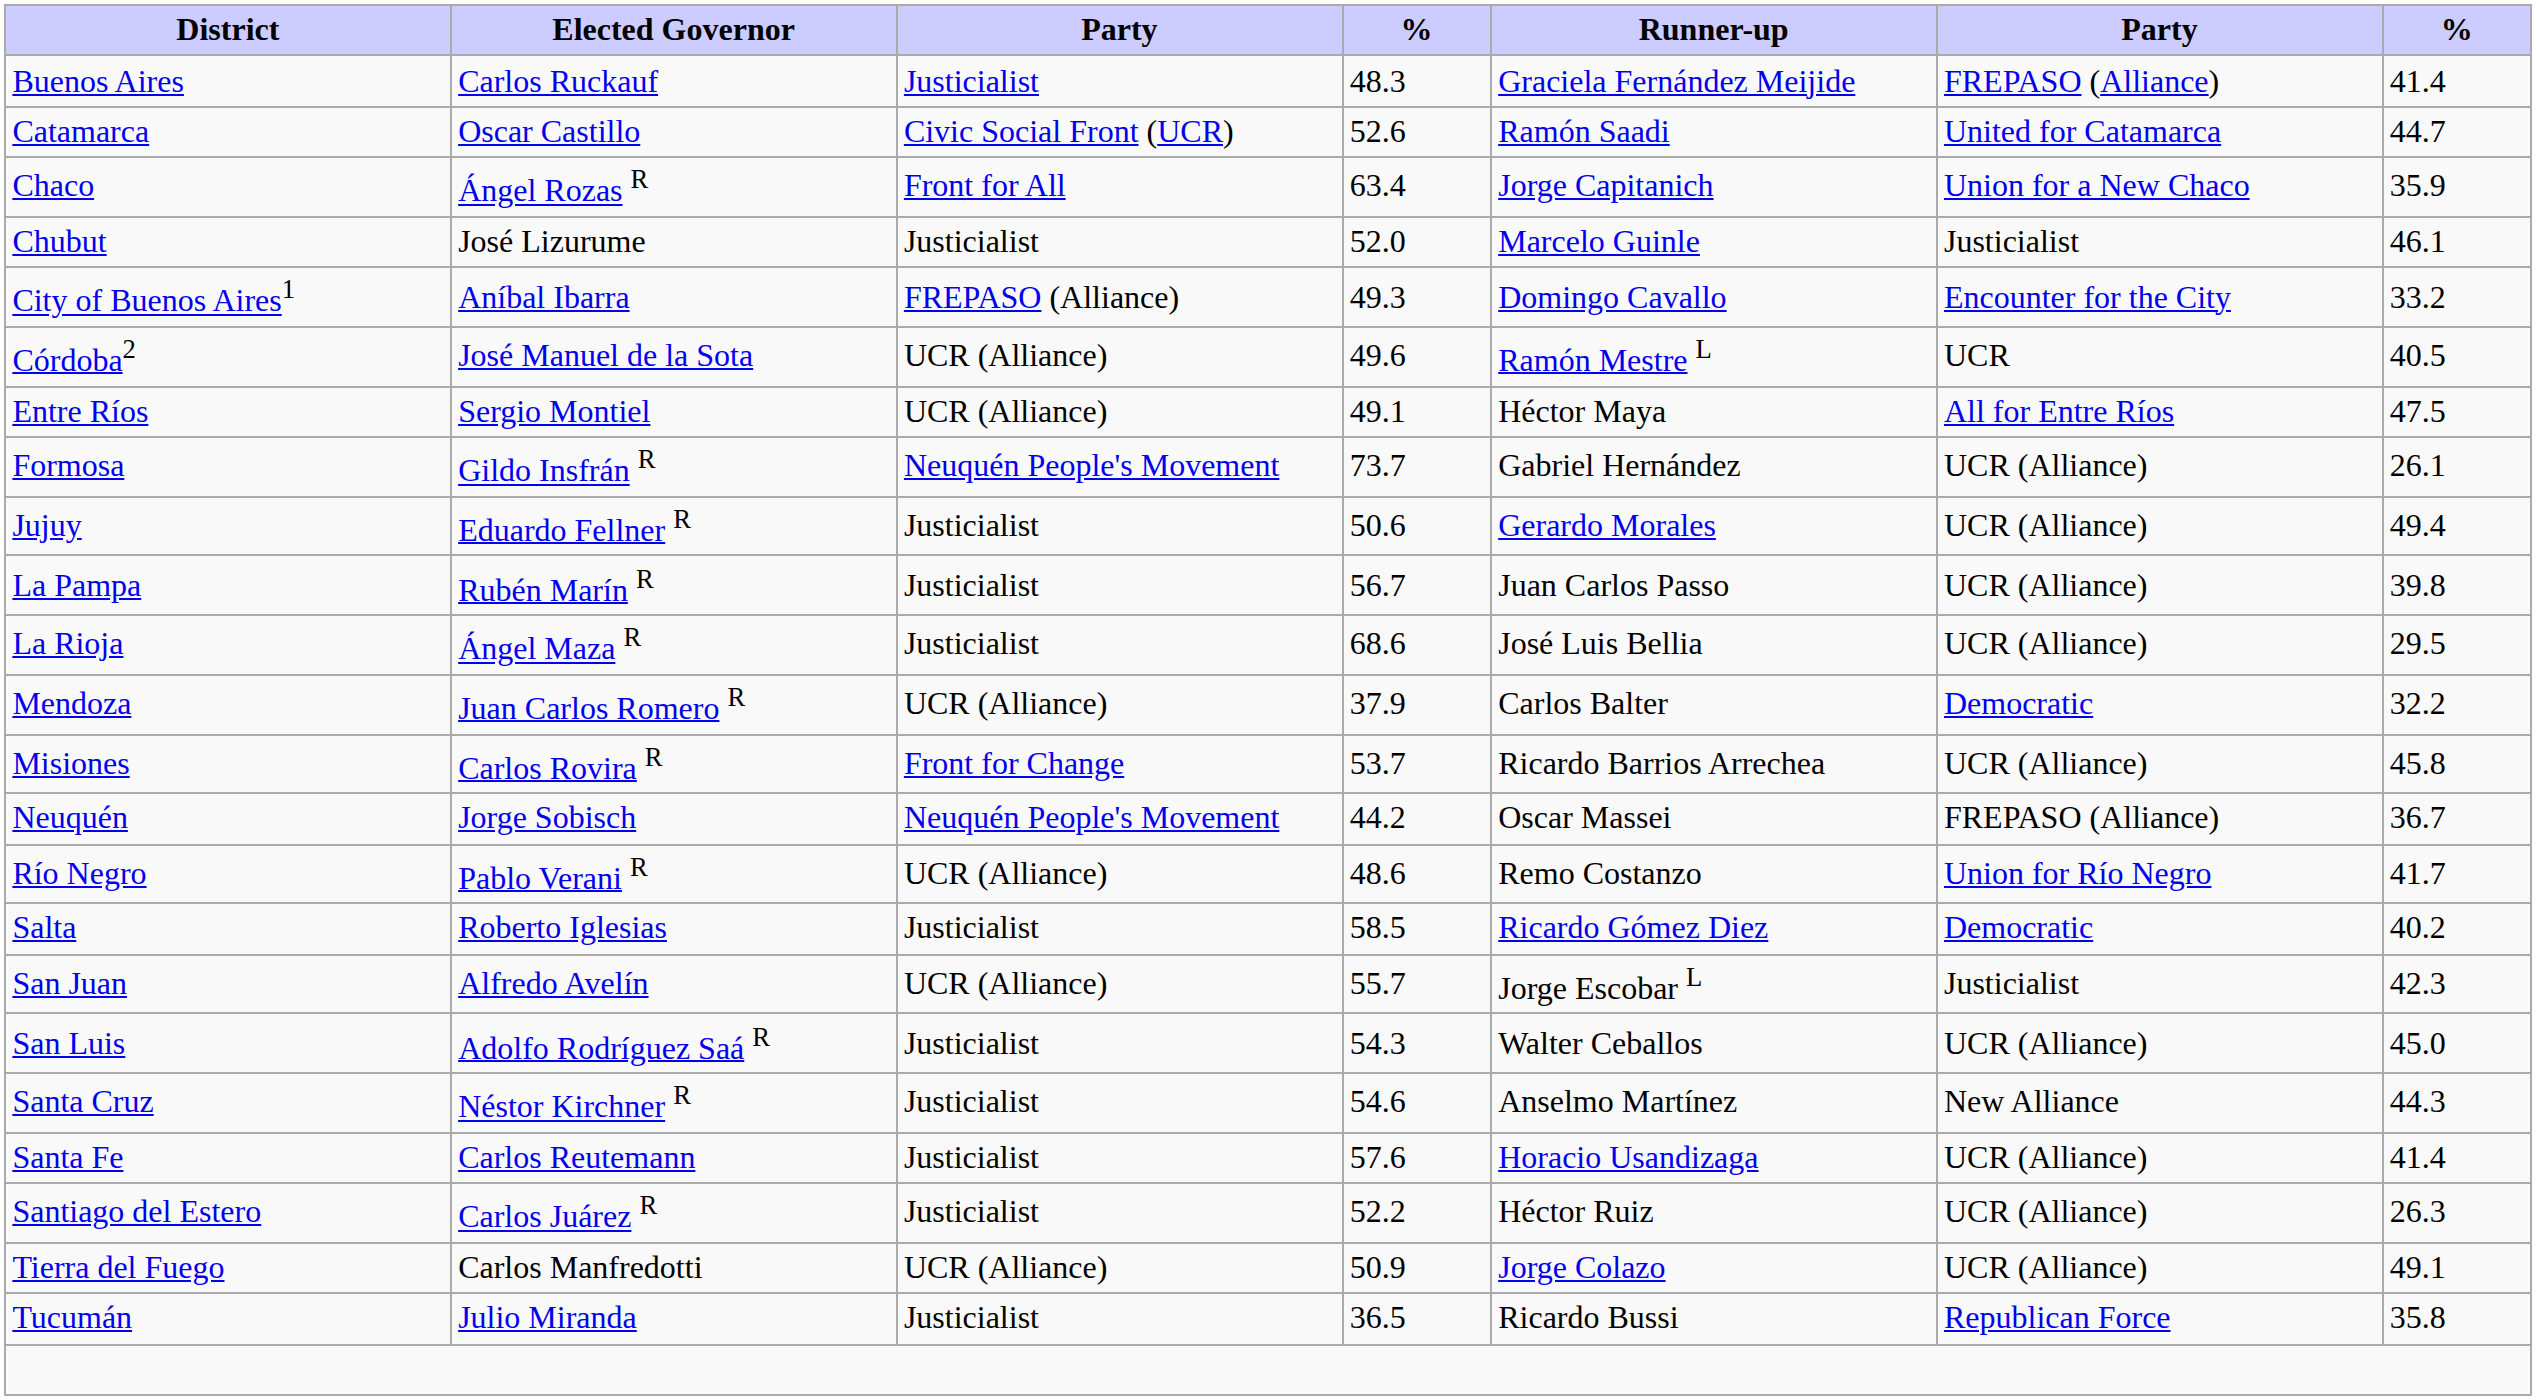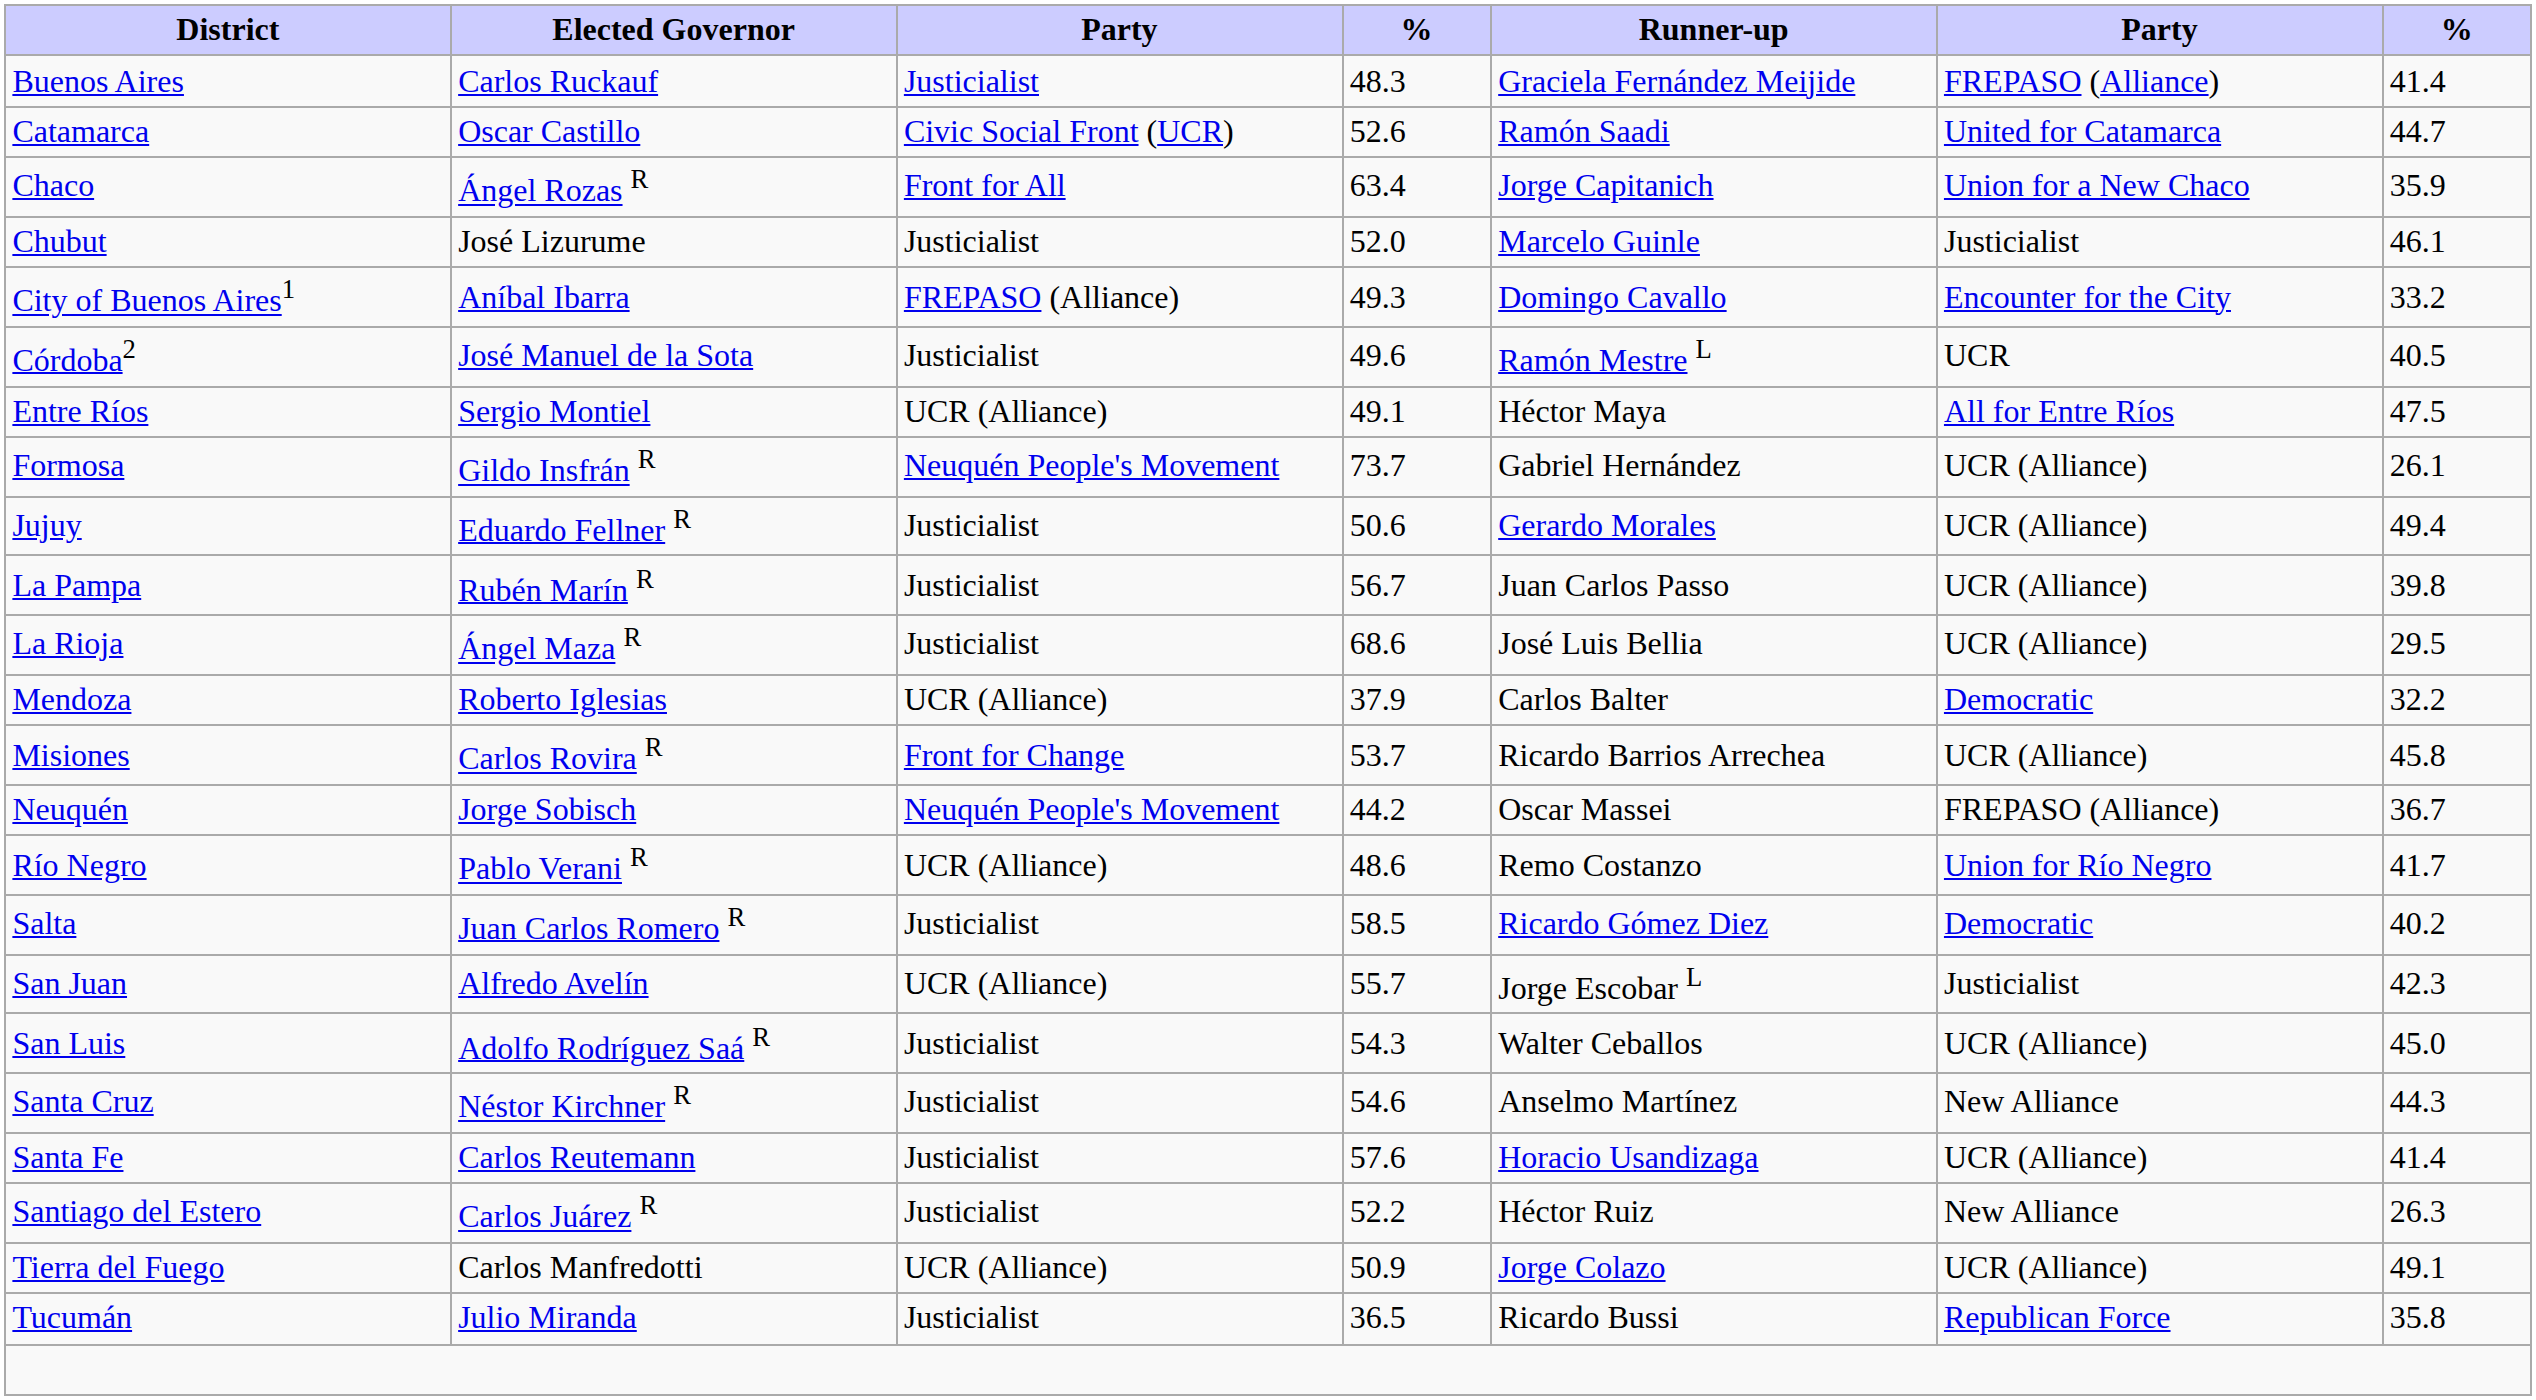 <table align=center width=100% class="wikitable">
 <tr>
 <th style="background: #ccf" width="15%">District</th>
 <th style="background: #ccf" width="15%">Elected Governor</th>
 <th style="background: #ccf" width="15%">Party</th>
 <th style="background: #ccf" width="5%">%</th>
 <th style="background: #ccf" width="15%">Runner-up</th>
 <th style="background: #ccf" width="15%">Party</th>
 <th style="background: #ccf" width="5%">%</th>
 </tr>
 <tr>
 <td><a href='#'>Buenos Aires</a></td>
 <td><a href='#'>Carlos Ruckauf</a></td>
 <td><a href='#'>Justicialist</a></td>
 <td>48.3</td>
 <td><a href='#'>Graciela Fernández Meijide</a></td>
 <td><a href='#'>FREPASO</a> (<a href='#'>Alliance</a>)</td>
 <td>41.4</td>
 </tr>
 <tr>
 <td><a href='#'>Catamarca</a></td>
 <td><a href='#'>Oscar Castillo</a></td>
 <td><a href='#'>Civic Social Front</a> (<a href='#'>UCR</a>)</td>
 <td>52.6</td>
 <td><a href='#'>Ramón Saadi</a></td>
 <td><a href='#'>United for Catamarca</a></td>
 <td>44.7</td>
 </tr>
 <tr>
 <td><a href='#'>Chaco</a></td>
 <td><a href='#'>Ángel Rozas</a> <sup>R</sup></td>
 <td><a href='#'>Front for All</a></td>
 <td>63.4</td>
 <td><a href='#'>Jorge Capitanich</a></td>
 <td><a href='#'>Union for a New Chaco</a></td>
 <td>35.9</td>
 </tr>
 <tr>
 <td><a href='#'>Chubut</a></td>
 <td>José Lizurume</td>
 <td>Justicialist</td>
 <td>52.0</td>
 <td><a href='#'>Marcelo Guinle</a></td>
 <td>Justicialist</td>
 <td>46.1</td>
 </tr>
 <tr>
 <td><a href='#'>City of Buenos Aires</a><sup>1</sup></td>
 <td><a href='#'>Aníbal Ibarra</a></td>
 <td><a href='#'>FREPASO</a> (Alliance)</td>
 <td>49.3</td>
 <td><a href='#'>Domingo Cavallo</a></td>
 <td><a href='#'>Encounter for the City</a></td>
 <td>33.2</td>
 </tr>
 <tr>
 <td><a href='#'>Córdoba</a><sup>2</sup></td>
 <td><a href='#'>José Manuel de la Sota</a></td>
-<td>UCR (Alliance)</td>
+<td>Justicialist</td>
 <td>49.6</td>
 <td><a href='#'>Ramón Mestre</a> <sup>L</sup></td>
 <td>UCR</td>
 <td>40.5</td>
 </tr>
 <tr>
 <td><a href='#'>Entre Ríos</a></td>
 <td><a href='#'>Sergio Montiel</a></td>
 <td>UCR (Alliance)</td>
 <td>49.1</td>
 <td>Héctor Maya</td>
 <td><a href='#'>All for Entre Ríos</a></td>
 <td>47.5</td>
 </tr>
 <tr>
 <td><a href='#'>Formosa</a></td>
 <td><a href='#'>Gildo Insfrán</a> <sup>R</sup></td>
 <td><a href='#'>Neuquén People's Movement</a></td>
 <td>73.7</td>
 <td>Gabriel Hernández</td>
 <td>UCR (Alliance)</td>
 <td>26.1</td>
 </tr>
 <tr>
 <td><a href='#'>Jujuy</a></td>
 <td><a href='#'>Eduardo Fellner</a> <sup>R</sup></td>
 <td>Justicialist</td>
 <td>50.6</td>
 <td><a href='#'>Gerardo Morales</a></td>
 <td>UCR (Alliance)</td>
 <td>49.4</td>
 </tr>
 <tr>
 <td><a href='#'>La Pampa</a></td>
 <td><a href='#'>Rubén Marín</a> <sup>R</sup></td>
 <td>Justicialist</td>
 <td>56.7</td>
 <td>Juan Carlos Passo</td>
 <td>UCR (Alliance)</td>
 <td>39.8</td>
 </tr>
 <tr>
 <td><a href='#'>La Rioja</a></td>
 <td><a href='#'>Ángel Maza</a> <sup>R</sup></td>
 <td>Justicialist</td>
 <td>68.6</td>
 <td>José Luis Bellia</td>
 <td>UCR (Alliance)</td>
 <td>29.5</td>
 </tr>
 <tr>
 <td><a href='#'>Mendoza</a></td>
-<td><a href='#'>Juan Carlos Romero</a> <sup>R</sup></td>
+<td><a href='#'>Roberto Iglesias</a></td>
 <td>UCR (Alliance)</td>
 <td>37.9</td>
 <td>Carlos Balter</td>
 <td><a href='#'>Democratic</a></td>
 <td>32.2</td>
 </tr>
 <tr>
 <td><a href='#'>Misiones</a></td>
 <td><a href='#'>Carlos Rovira</a> <sup>R</sup></td>
 <td><a href='#'>Front for Change</a></td>
 <td>53.7</td>
 <td>Ricardo Barrios Arrechea</td>
 <td>UCR (Alliance)</td>
 <td>45.8</td>
 </tr>
 <tr>
 <td><a href='#'>Neuquén</a></td>
 <td><a href='#'>Jorge Sobisch</a></td>
 <td><a href='#'>Neuquén People's Movement</a></td>
 <td>44.2</td>
 <td>Oscar Massei</td>
 <td>FREPASO (Alliance)</td>
 <td>36.7</td>
 </tr>
 <tr>
 <td><a href='#'>Río Negro</a></td>
 <td><a href='#'>Pablo Verani</a> <sup>R</sup></td>
 <td>UCR (Alliance)</td>
 <td>48.6</td>
 <td>Remo Costanzo</td>
 <td><a href='#'>Union for Río Negro</a></td>
 <td>41.7</td>
 </tr>
 <tr>
 <td><a href='#'>Salta</a></td>
-<td><a href='#'>Roberto Iglesias</a></td>
+<td><a href='#'>Juan Carlos Romero</a> <sup>R</sup></td>
 <td>Justicialist</td>
 <td>58.5</td>
 <td><a href='#'>Ricardo Gómez Diez</a></td>
 <td><a href='#'>Democratic</a></td>
 <td>40.2</td>
 </tr>
 <tr>
 <td><a href='#'>San Juan</a></td>
 <td><a href='#'>Alfredo Avelín</a></td>
 <td>UCR (Alliance)</td>
 <td>55.7</td>
 <td>Jorge Escobar <sup>L</sup></td>
 <td>Justicialist</td>
 <td>42.3</td>
 </tr>
 <tr>
 <td><a href='#'>San Luis</a></td>
 <td><a href='#'>Adolfo Rodríguez Saá</a> <sup>R</sup></td>
 <td>Justicialist</td>
 <td>54.3</td>
 <td>Walter Ceballos</td>
 <td>UCR (Alliance)</td>
 <td>45.0</td>
 </tr>
 <tr>
 <td><a href='#'>Santa Cruz</a></td>
 <td><a href='#'>Néstor Kirchner</a> <sup>R</sup></td>
 <td>Justicialist</td>
 <td>54.6</td>
 <td>Anselmo Martínez</td>
 <td>New Alliance</td>
 <td>44.3</td>
 </tr>
 <tr>
 <td><a href='#'>Santa Fe</a></td>
 <td><a href='#'>Carlos Reutemann</a></td>
 <td>Justicialist</td>
 <td>57.6</td>
 <td><a href='#'>Horacio Usandizaga</a></td>
 <td>UCR (Alliance)</td>
 <td>41.4</td>
 </tr>
 <tr>
 <td><a href='#'>Santiago del Estero</a></td>
 <td><a href='#'>Carlos Juárez</a> <sup>R</sup></td>
 <td>Justicialist</td>
 <td>52.2</td>
 <td>Héctor Ruiz</td>
-<td>UCR (Alliance)</td>
+<td>New Alliance</td>
 <td>26.3</td>
 </tr>
 <tr>
 <td><a href='#'>Tierra del Fuego</a></td>
 <td>Carlos Manfredotti</td>
 <td>UCR (Alliance)</td>
 <td>50.9</td>
 <td><a href='#'>Jorge Colazo</a></td>
 <td>UCR (Alliance)</td>
 <td>49.1</td>
 </tr>
 <tr>
 <td><a href='#'>Tucumán</a></td>
 <td><a href='#'>Julio Miranda</a></td>
 <td>Justicialist</td>
 <td>36.5</td>
 <td>Ricardo Bussi</td>
 <td><a href='#'>Republican Force</a></td>
 <td>35.8</td>
 </tr>
 <tr>
 <td colspan=7><br></td>
 </tr>
 </table>
